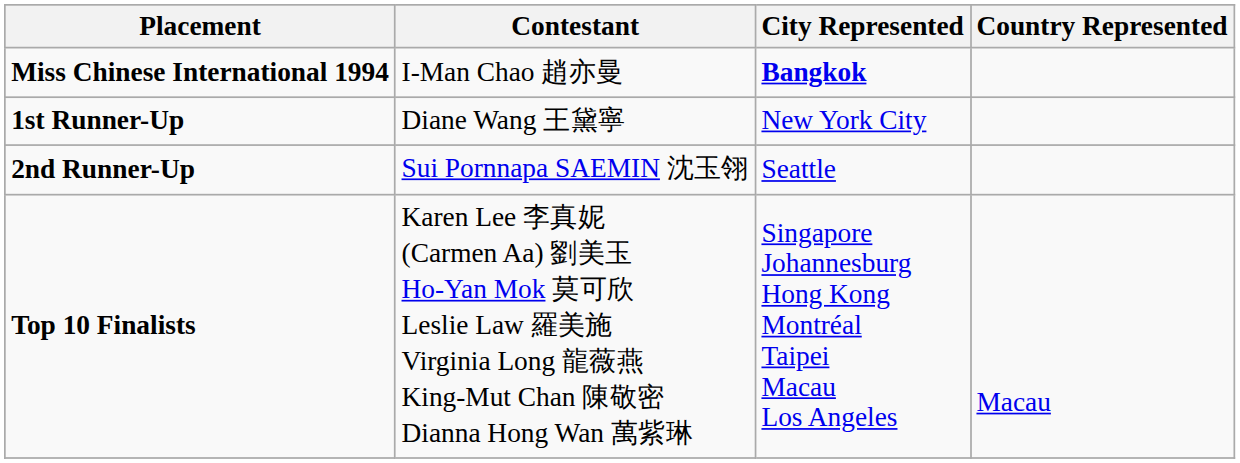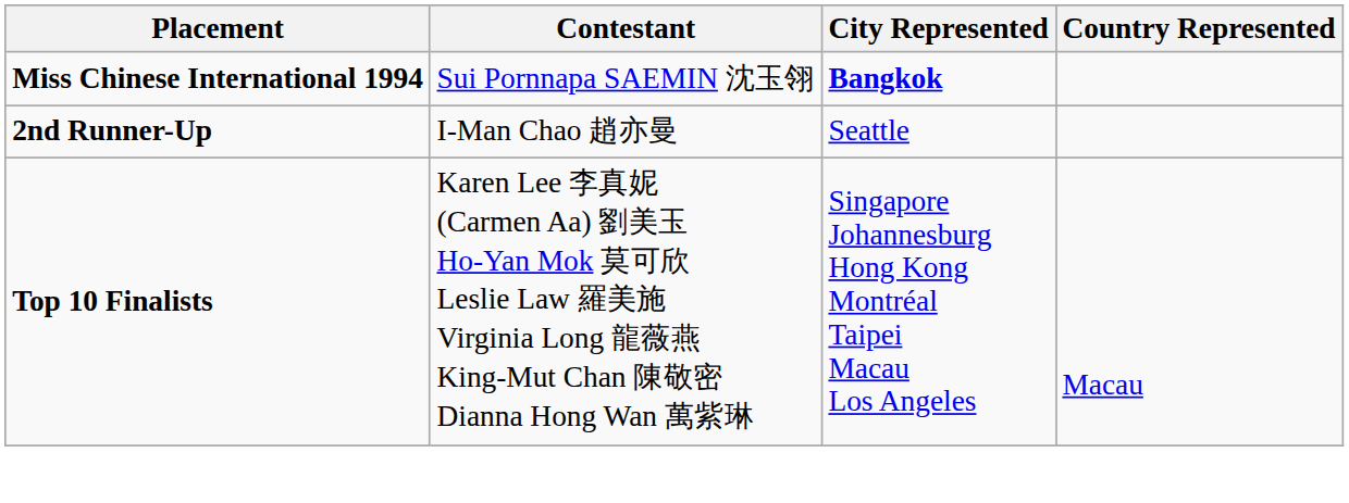 <table class="wikitable">
 <tr>
 <th>Placement</th>
 <th>Contestant</th>
 <th>City Represented</th>
 <th>Country Represented</th>
 </tr>
 <tr>
 <td><strong>Miss Chinese International 1994</strong></td>
-<td>I-Man Chao 趙亦曼</td>
+<td><a href='#'>Sui Pornnapa SAEMIN</a> 沈玉翎</td>
 <td><strong><a href='#'>Bangkok</a></strong></td>
 <td></td>
 </tr>
 <tr>
-<td><strong>1st Runner-Up</strong></td>
-<td>Diane Wang 王黛寧</td>
-<td><a href='#'>New York City</a></td>
-<td></td>
-</tr>
-<tr>
 <td><strong>2nd Runner-Up</strong></td>
-<td><a href='#'>Sui Pornnapa SAEMIN</a> 沈玉翎</td>
+<td>I-Man Chao 趙亦曼</td>
 <td><a href='#'>Seattle</a></td>
 <td></td>
 </tr>
 <tr>
 <td><strong>Top 10 Finalists</strong></td>
 <td>Karen Lee 李真妮<br>(Carmen Aa) 劉美玉<br><a href='#'>Ho-Yan Mok</a> 莫可欣<br>Leslie Law 羅美施<br>Virginia Long 龍薇燕<br>King-Mut Chan 陳敬密<br>Dianna Hong Wan 萬紫琳</td>
 <td><a href='#'>Singapore</a><br><a href='#'>Johannesburg</a><br><a href='#'>Hong Kong</a><br><a href='#'>Montréal</a><br><a href='#'>Taipei</a><br><a href='#'>Macau</a><br><a href='#'>Los Angeles</a></td>
 <td><br><br><br><br><br> <a href='#'>Macau</a> <br></td>
 </tr>
 </table>
